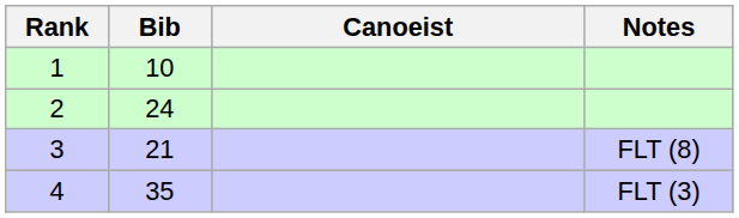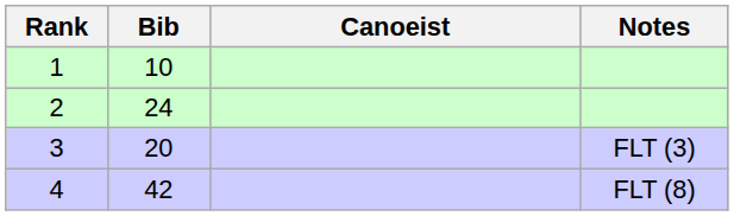 <table class="wikitable" style="font-size:90%; text-align:center">
 <tr>
 <th width="50">Rank</th>
 <th width="50">Bib</th>
 <th width="200">Canoeist</th>
 <th width="75">Notes</th>
 </tr>
 <tr bgcolor="#CCFFCC">
 <td>1</td>
 <td>10</td>
 <td align="left"></td>
 <td></td>
 </tr>
 <tr bgcolor="#CCFFCC">
 <td>2</td>
 <td>24</td>
 <td align="left"></td>
 <td></td>
 </tr>
 <tr bgcolor="#CCCCFF">
 <td>3</td>
-<td>21</td>
+<td>20</td>
+<td align="left"></td>
+<td>FLT (3)</td>
+</tr>
+<tr bgcolor="#CCCCFF">
+<td>4</td>
+<td>42</td>
 <td align="left"></td>
 <td>FLT (8)</td>
 </tr>
-<tr bgcolor="#CCCCFF">
-<td>4</td>
-<td>35</td>
-<td align="left"></td>
-<td>FLT (3)</td>
-</tr>
 </table>
